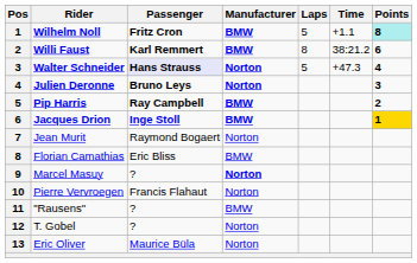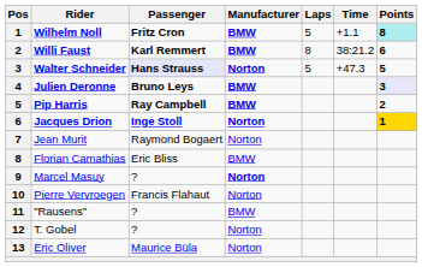 <table class="wikitable" style="font-size: 95%;">
 <tr>
 <th>Pos</th>
 <th>Rider</th>
 <th>Passenger</th>
 <th>Manufacturer</th>
 <th>Laps</th>
 <th>Time</th>
 <th>Points</th>
 </tr>
 <tr>
 <th>1</th>
 <td> <strong><a href='#'>Wilhelm Noll</a></strong></td>
 <td> <strong>Fritz Cron</strong></td>
 <td><strong><a href='#'>BMW</a></strong></td>
 <td>5</td>
 <td>+1.1</td>
 <td style="background: paleturquoise;"><strong>8</strong></td>
 </tr>
 <tr>
 <th>2</th>
 <td> <strong><a href='#'>Willi Faust</a></strong></td>
 <td> <strong>Karl Remmert</strong></td>
 <td><strong><a href='#'>BMW</a></strong></td>
 <td>8</td>
 <td>38:21.2</td>
 <td><strong>6</strong></td>
 </tr>
 <tr>
 <th>3</th>
 <td> <strong><a href='#'>Walter Schneider</a></strong></td>
 <td style="background: lavender;"> <strong>Hans Strauss</strong></td>
 <td><strong><a href='#'>Norton</a></strong></td>
 <td>5</td>
 <td>+47.3</td>
-<td><strong>4</strong></td>
+<td><strong>5</strong></td>
 </tr>
 <tr>
 <th>4</th>
 <td> <strong><a href='#'>Julien Deronne</a></strong></td>
 <td> <strong>Bruno Leys</strong></td>
-<td><strong><a href='#'>Norton</a></strong></td>
+<td><strong><a href='#'>BMW</a></strong></td>
 <td></td>
 <td></td>
-<td><strong>3</strong></td>
+<td style="background: lavender;"><strong>3</strong></td>
 </tr>
 <tr>
 <th>5</th>
 <td> <strong><a href='#'>Pip Harris</a></strong></td>
 <td> <strong>Ray Campbell</strong></td>
 <td><strong><a href='#'>BMW</a></strong></td>
 <td></td>
 <td></td>
 <td><strong>2</strong></td>
 </tr>
 <tr>
 <th>6</th>
 <td> <strong><a href='#'>Jacques Drion</a></strong></td>
 <td> <strong><a href='#'>Inge Stoll</a></strong></td>
-<td><strong><a href='#'>BMW</a></strong></td>
+<td><strong><a href='#'>Norton</a></strong></td>
 <td></td>
 <td></td>
 <td style="background: gold;"><strong>1</strong></td>
 </tr>
 <tr>
 <th>7</th>
 <td> <a href='#'>Jean Murit</a></td>
 <td> Raymond Bogaert</td>
 <td><a href='#'>Norton</a></td>
 <td></td>
 <td></td>
 <td></td>
 </tr>
 <tr>
 <th>8</th>
 <td> <a href='#'>Florian Camathias</a></td>
 <td> Eric Bliss</td>
 <td><a href='#'>BMW</a></td>
 <td></td>
 <td></td>
 <td></td>
 </tr>
 <tr>
 <th>9</th>
 <td> <a href='#'>Marcel Masuy</a></td>
 <td> ?</td>
 <td><strong><a href='#'>Norton</a></strong></td>
 <td></td>
 <td></td>
 <td></td>
 </tr>
 <tr>
 <th>10</th>
 <td> <a href='#'>Pierre Vervroegen</a></td>
 <td> Francis Flahaut</td>
 <td><a href='#'>Norton</a></td>
 <td></td>
 <td></td>
 <td></td>
 </tr>
 <tr>
 <th>11</th>
 <td> "Rausens"</td>
 <td> ?</td>
 <td><a href='#'>BMW</a></td>
 <td></td>
 <td></td>
 <td></td>
 </tr>
 <tr>
 <th>12</th>
 <td> T. Gobel</td>
 <td> ?</td>
 <td><a href='#'>Norton</a></td>
 <td></td>
 <td></td>
 <td></td>
 </tr>
 <tr>
 <th>13</th>
 <td> <a href='#'>Eric Oliver</a></td>
 <td> <a href='#'>Maurice Büla</a></td>
 <td><a href='#'>Norton</a></td>
 <td></td>
 <td></td>
 <td></td>
 </tr>
 <tr>
 <th colspan=7></th>
 </tr>
 </table>
